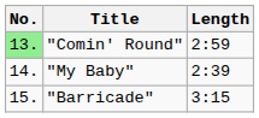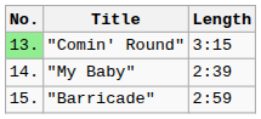 <table class="wikitable">
 <tr>
 <th><strong>No.</strong></th>
 <th><strong>Title</strong></th>
 <th><strong>Length</strong></th>
 </tr>
 <tr>
 <td style="background: lightgreen;">13.</td>
 <td>"Comin' Round"</td>
-<td>2:59</td>
+<td>3:15</td>
 </tr>
 <tr>
 <td>14.</td>
 <td>"My Baby"</td>
 <td>2:39</td>
 </tr>
 <tr>
 <td>15.</td>
 <td>"Barricade"</td>
-<td>3:15</td>
+<td>2:59</td>
 </tr>
 </table>
